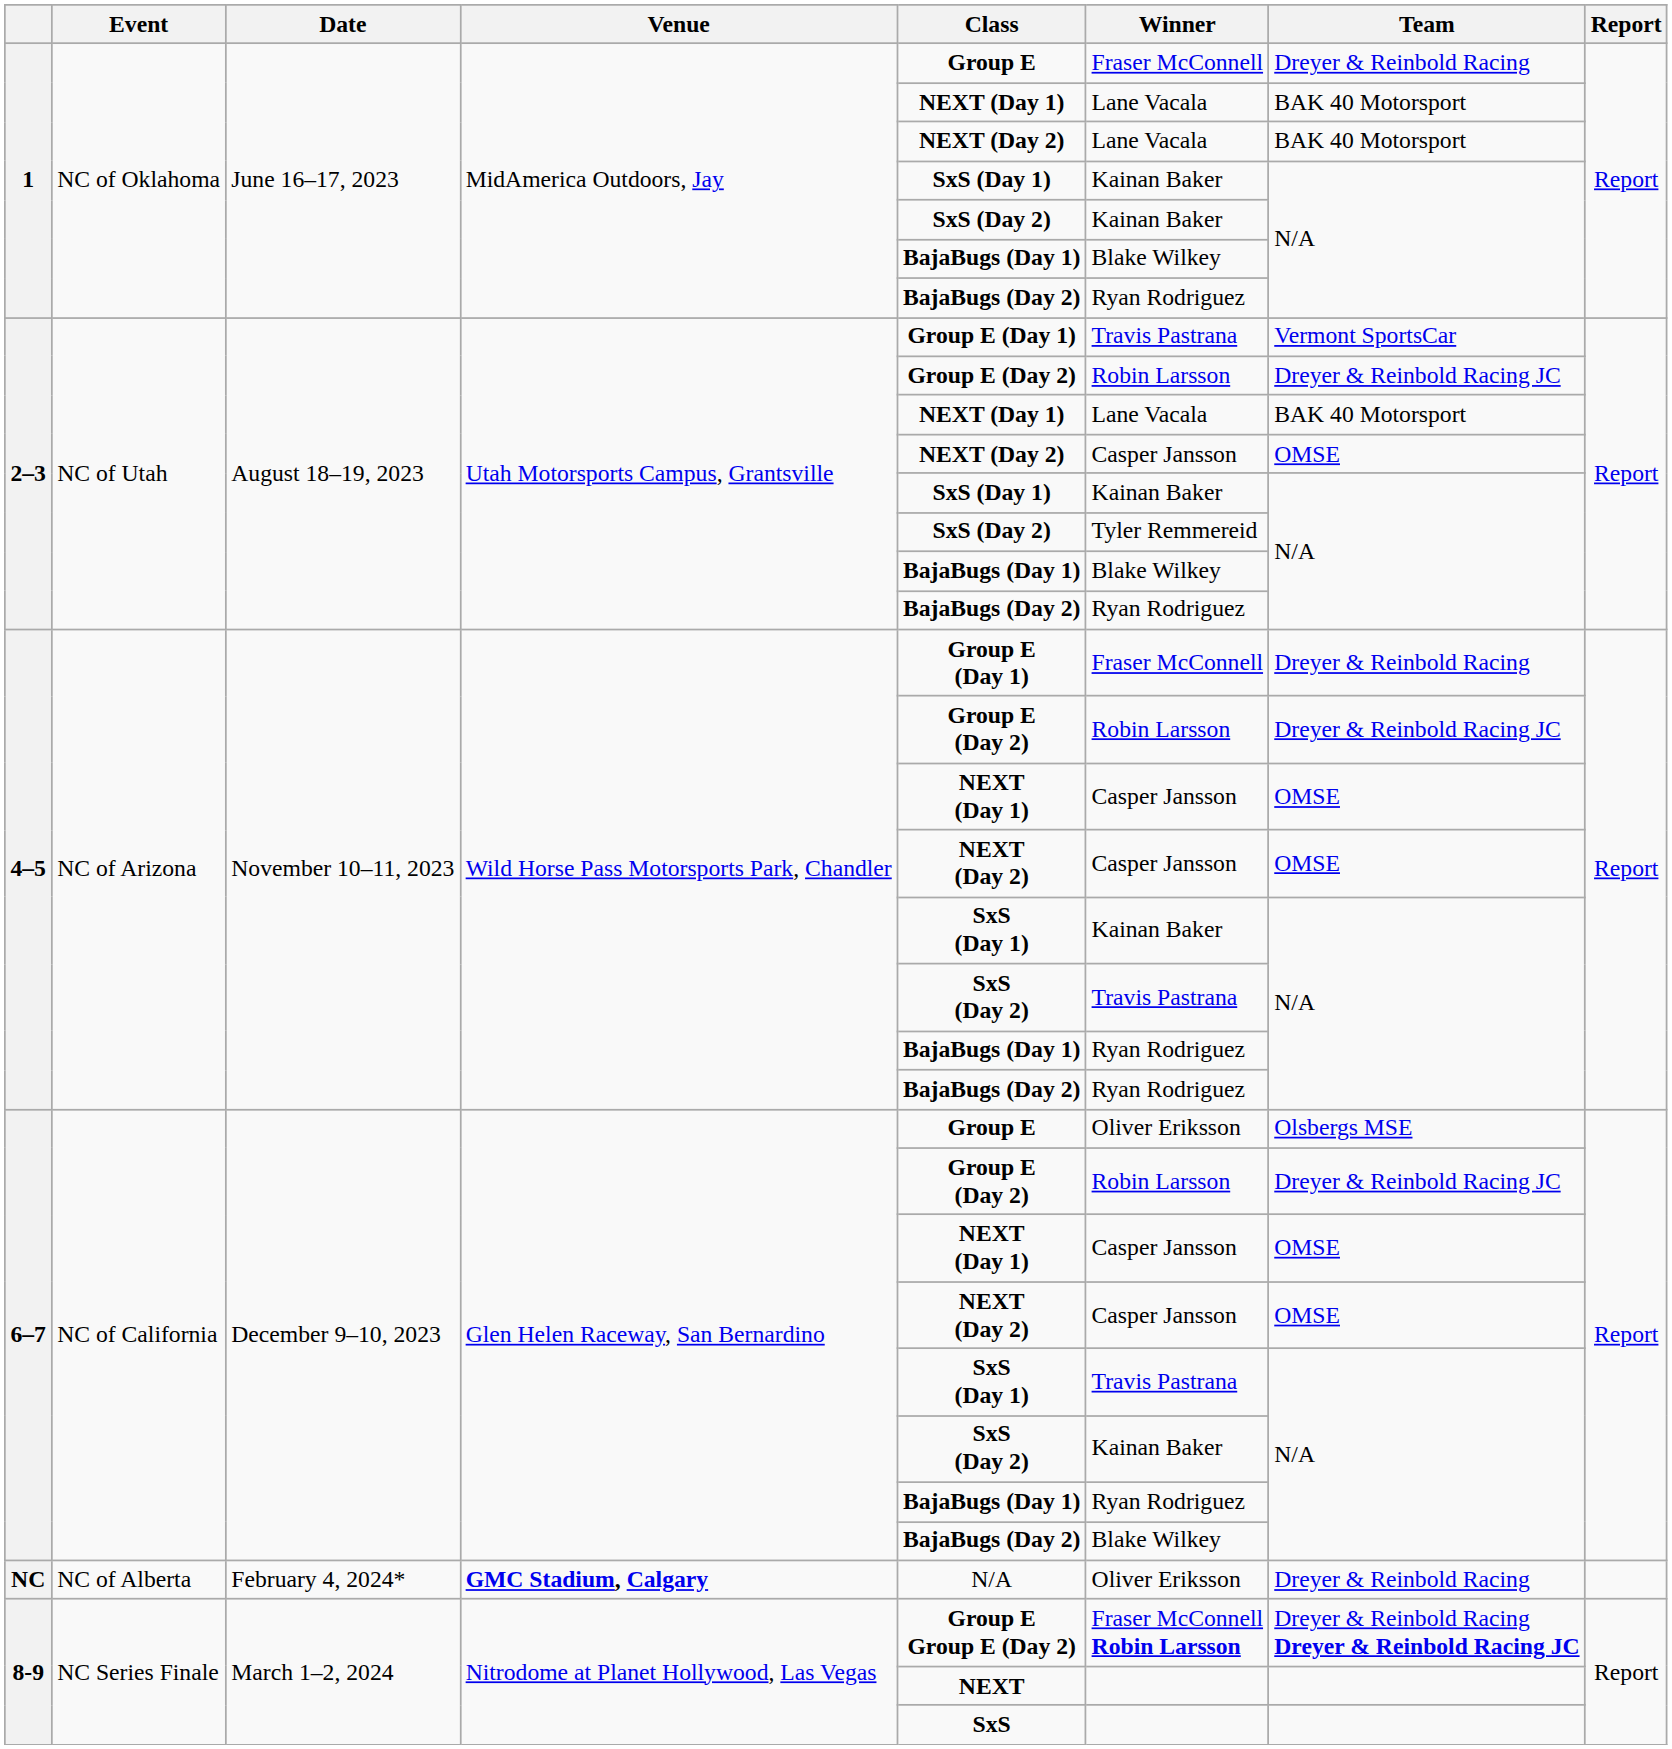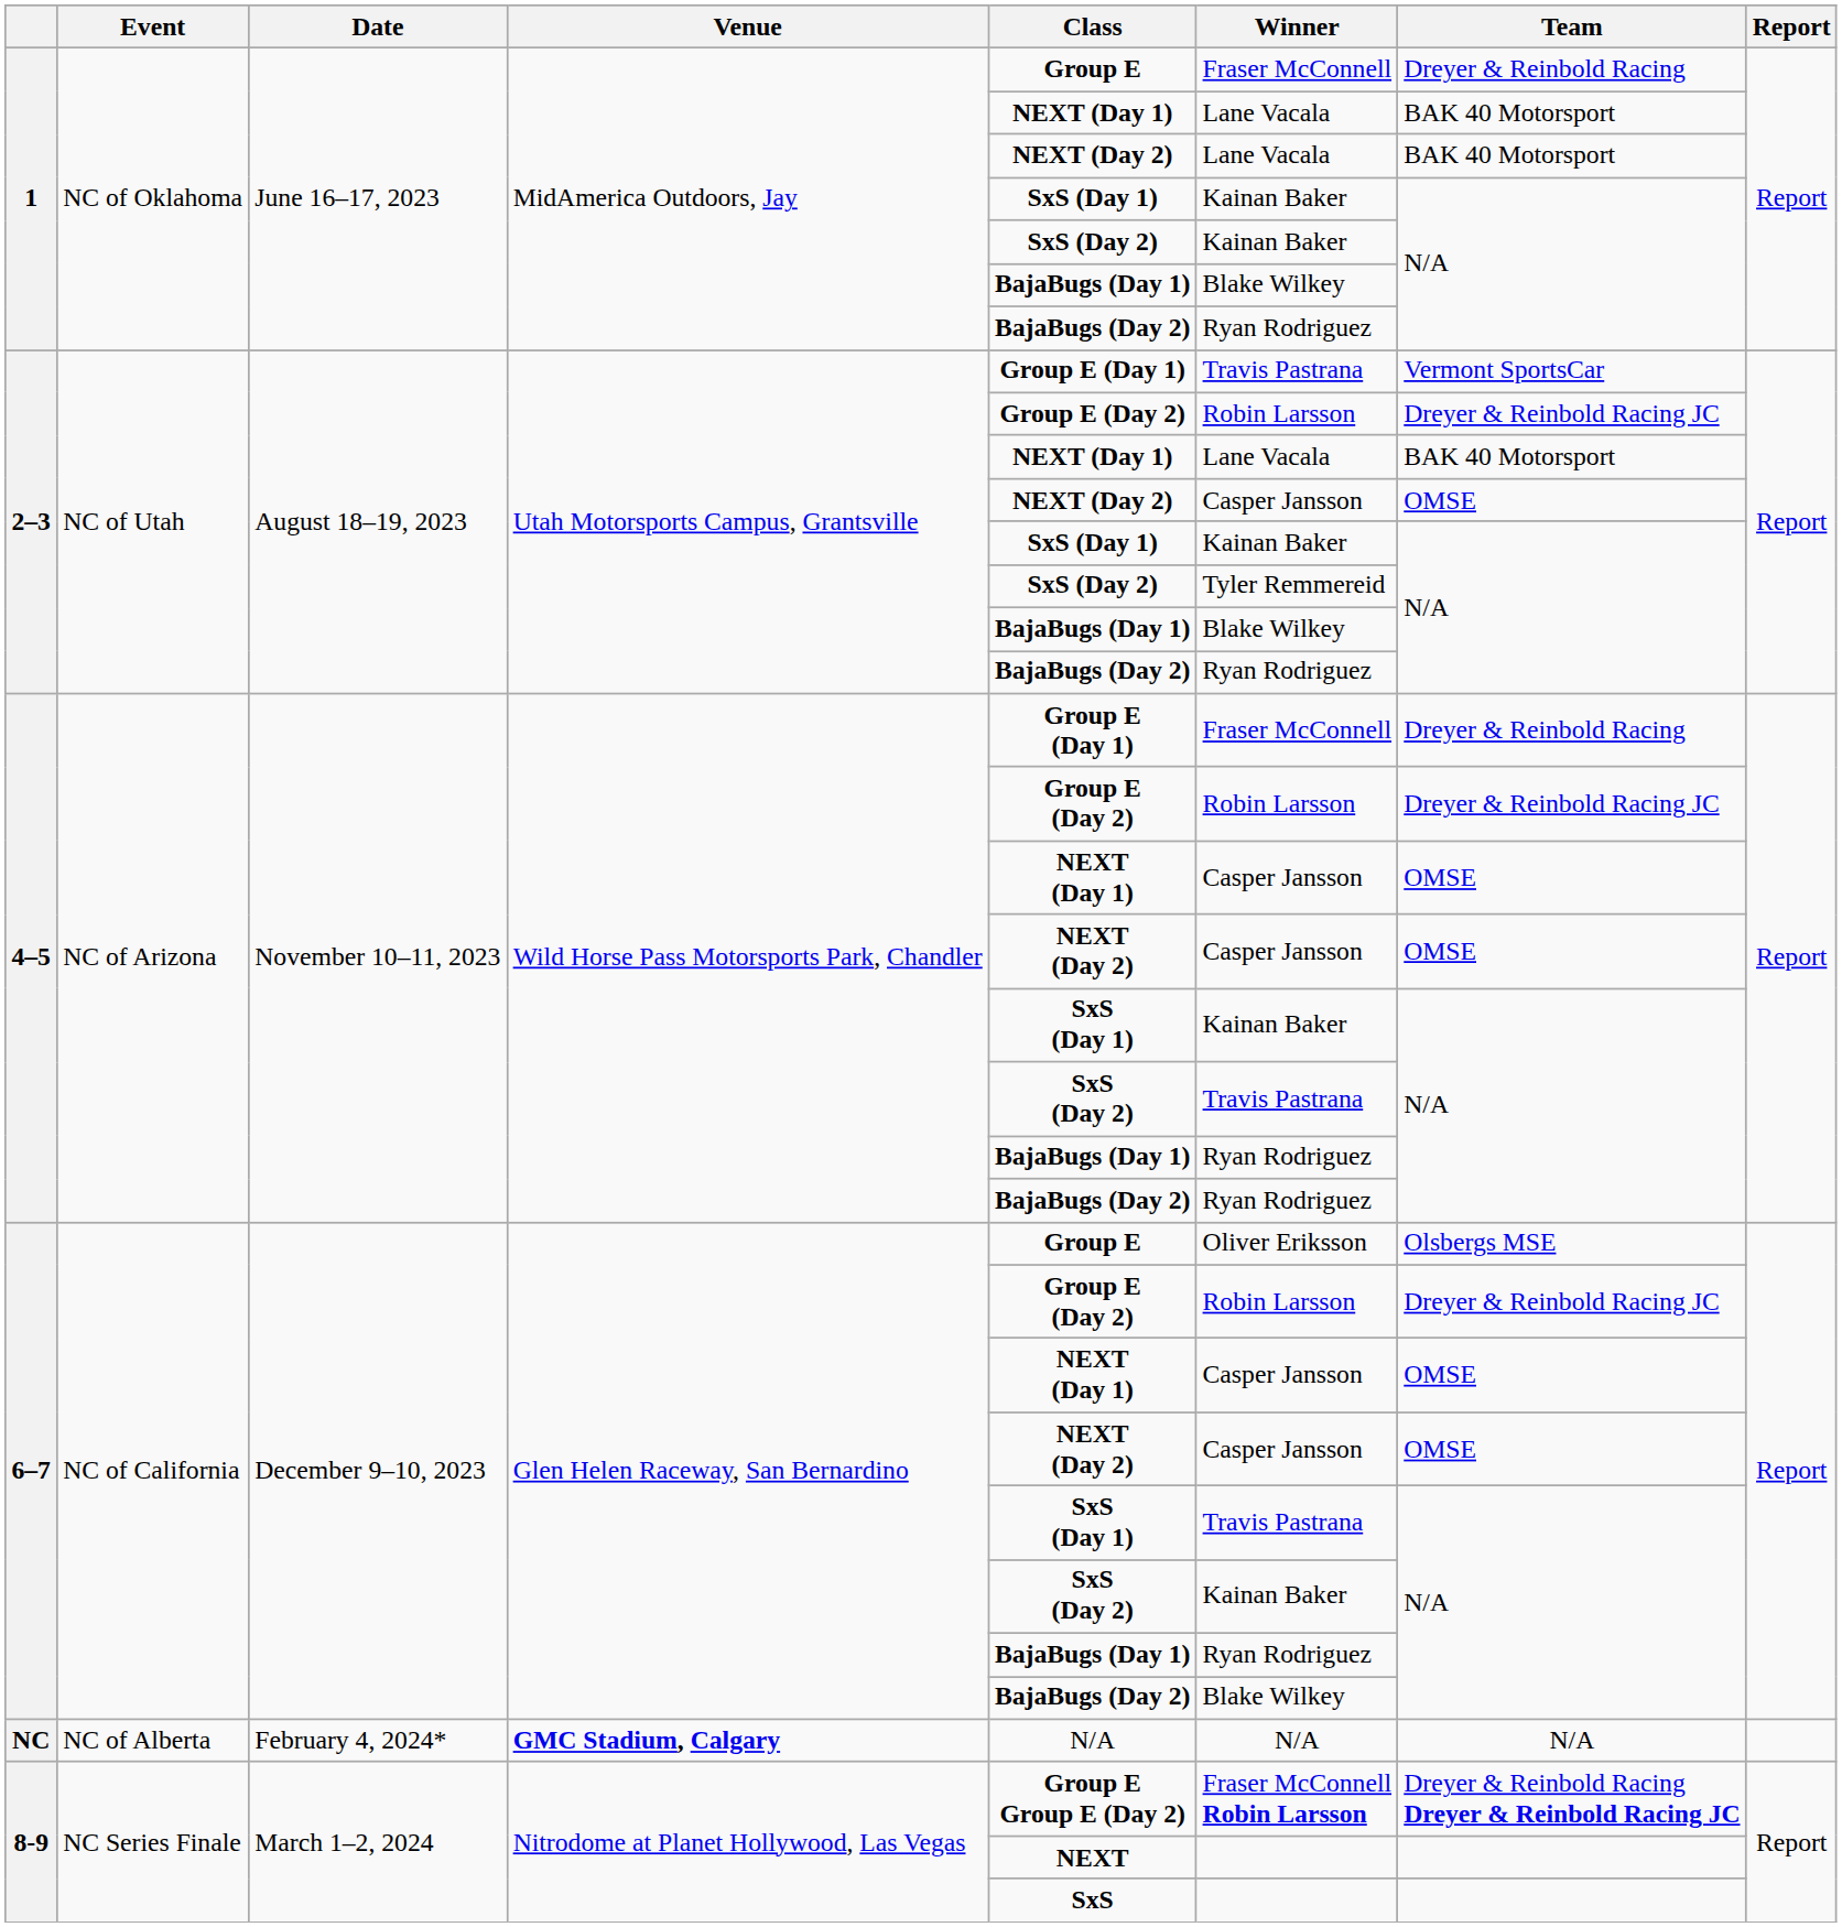 <table class="wikitable" style="font-size:85%;">
 <tr>
 <th></th>
 <th>Event</th>
 <th>Date</th>
 <th>Venue</th>
 <th>Class</th>
 <th>Winner</th>
 <th>Team</th>
 <th>Report</th>
 </tr>
 <tr>
 <th rowspan="7">1</th>
 <td rowspan="7"> NC of Oklahoma</td>
 <td rowspan="7">June 16–17, 2023</td>
 <td rowspan="7">MidAmerica Outdoors, <a href='#'>Jay</a></td>
 <td align="center"><strong><span>Group E</span></strong></td>
 <td> <a href='#'>Fraser McConnell</a></td>
 <td> <a href='#'>Dreyer & Reinbold Racing</a></td>
 <td rowspan="7" align="center"><a href='#'>Report</a></td>
 </tr>
 <tr>
 <td align="center"><strong><span>NEXT (Day 1)</span></strong></td>
 <td> Lane Vacala</td>
 <td> BAK 40 Motorsport</td>
 </tr>
 <tr>
 <td align="center"><strong><span>NEXT (Day 2)</span></strong></td>
 <td> Lane Vacala</td>
 <td> BAK 40 Motorsport</td>
 </tr>
 <tr>
 <td align="center"><strong><span>SxS (Day 1)</span></strong></td>
 <td> Kainan Baker</td>
 <td rowspan="4">N/A</td>
 </tr>
 <tr>
 <td align="center"><strong><span>SxS (Day 2)</span></strong></td>
 <td> Kainan Baker</td>
 </tr>
 <tr>
 <td align="center"><strong><span>BajaBugs (Day 1)</span></strong></td>
 <td> Blake Wilkey</td>
 </tr>
 <tr>
 <td align="center"><strong><span>BajaBugs (Day 2)</span></strong></td>
 <td> Ryan Rodriguez</td>
 </tr>
 <tr>
 <th rowspan="8">2–3</th>
 <td rowspan="8"> NC of Utah</td>
 <td rowspan="8">August 18–19, 2023</td>
 <td rowspan="8"><a href='#'>Utah Motorsports Campus</a>, <a href='#'>Grantsville</a></td>
 <td align="center"><strong><span>Group E (Day 1)</span></strong></td>
 <td> <a href='#'>Travis Pastrana</a></td>
 <td> <a href='#'>Vermont SportsCar</a></td>
 <td rowspan="8" align="center"><a href='#'>Report</a></td>
 </tr>
 <tr>
 <td align="center"><strong><span>Group E (Day 2)</span></strong></td>
 <td> <a href='#'>Robin Larsson</a></td>
 <td> <a href='#'>Dreyer & Reinbold Racing JC</a></td>
 </tr>
 <tr>
 <td align="center"><strong><span>NEXT (Day 1)</span></strong></td>
 <td> Lane Vacala</td>
 <td> BAK 40 Motorsport</td>
 </tr>
 <tr>
 <td align="center"><strong><span>NEXT (Day 2)</span></strong></td>
 <td> Casper Jansson</td>
 <td> <a href='#'>OMSE</a></td>
 </tr>
 <tr>
 <td align="center"><strong><span>SxS (Day 1)</span></strong></td>
 <td> Kainan Baker</td>
 <td rowspan="4">N/A</td>
 </tr>
 <tr>
 <td align="center"><strong><span>SxS (Day 2)</span></strong></td>
 <td> Tyler Remmereid</td>
 </tr>
 <tr>
 <td align="center"><strong><span>BajaBugs (Day 1)</span></strong></td>
 <td> Blake Wilkey</td>
 </tr>
 <tr>
 <td align="center"><strong><span>BajaBugs (Day 2)</span></strong></td>
 <td> Ryan Rodriguez</td>
 </tr>
 <tr>
 <th rowspan="8">4–5</th>
 <td rowspan="8"> NC of Arizona</td>
 <td rowspan="8">November 10–11, 2023</td>
 <td rowspan="8"><a href='#'>Wild Horse Pass Motorsports Park</a>, <a href='#'>Chandler</a></td>
 <td align="center"><strong><span>Group E<br>(Day 1)</span></strong></td>
 <td> <a href='#'>Fraser McConnell</a></td>
 <td> <a href='#'>Dreyer & Reinbold Racing</a></td>
 <td rowspan="8" align="center"><a href='#'>Report</a></td>
 </tr>
 <tr>
 <td align="center"><strong><span>Group E<br>(Day 2)</span></strong></td>
 <td> <a href='#'>Robin Larsson</a></td>
 <td> <a href='#'>Dreyer & Reinbold Racing JC</a></td>
 </tr>
 <tr>
 <td align="center"><strong><span>NEXT<br>(Day 1)</span></strong></td>
 <td> Casper Jansson</td>
 <td> <a href='#'>OMSE</a></td>
 </tr>
 <tr>
 <td align="center"><strong><span>NEXT<br>(Day 2)</span></strong></td>
 <td> Casper Jansson</td>
 <td> <a href='#'>OMSE</a></td>
 </tr>
 <tr>
 <td align="center"><strong><span>SxS<br>(Day 1)</span></strong></td>
 <td> Kainan Baker</td>
 <td rowspan="4">N/A</td>
 </tr>
 <tr>
 <td align="center"><strong><span>SxS<br>(Day 2)</span></strong></td>
 <td> <a href='#'>Travis Pastrana</a></td>
 </tr>
 <tr>
 <td align="center"><strong><span>BajaBugs (Day 1)</span></strong></td>
 <td> Ryan Rodriguez</td>
 </tr>
 <tr>
 <td align="center"><strong><span>BajaBugs (Day 2)</span></strong></td>
 <td> Ryan Rodriguez</td>
 </tr>
 <tr>
 <th rowspan="8">6–7</th>
 <td rowspan="8"> NC of California</td>
 <td rowspan="8">December 9–10, 2023</td>
 <td rowspan="8"><a href='#'>Glen Helen Raceway</a>, <a href='#'>San Bernardino</a></td>
 <td align="center"><strong><span>Group E</span></strong></td>
 <td> Oliver Eriksson</td>
 <td> <a href='#'>Olsbergs MSE</a></td>
 <td rowspan="8" align="center"><a href='#'>Report</a></td>
 </tr>
 <tr>
 <td align="center"><strong><span>Group E<br>(Day 2)</span></strong></td>
 <td> <a href='#'>Robin Larsson</a></td>
 <td> <a href='#'>Dreyer & Reinbold Racing JC</a></td>
 </tr>
 <tr>
 <td align="center"><strong><span>NEXT<br>(Day 1)</span></strong></td>
 <td> Casper Jansson</td>
 <td> <a href='#'>OMSE</a></td>
 </tr>
 <tr>
 <td align="center"><strong><span>NEXT<br>(Day 2)</span></strong></td>
 <td> Casper Jansson</td>
 <td> <a href='#'>OMSE</a></td>
 </tr>
 <tr>
 <td align="center"><strong><span>SxS<br>(Day 1)</span></strong></td>
 <td> <a href='#'>Travis Pastrana</a></td>
 <td rowspan="4">N/A</td>
 </tr>
 <tr>
 <td align="center"><strong><span>SxS<br>(Day 2)</span></strong></td>
 <td> Kainan Baker</td>
 </tr>
 <tr>
 <td align="center"><strong><span>BajaBugs (Day 1)</span></strong></td>
 <td> Ryan Rodriguez</td>
 </tr>
 <tr>
 <td align="center"><strong><span>BajaBugs (Day 2)</span></strong></td>
 <td> Blake Wilkey</td>
 </tr>
 <tr>
 <th rowspan="1">NC</th>
 <td rowspan="1"> NC of Alberta</td>
 <td rowspan="1">February 4, 2024*</td>
 <td rowspan="1"><strong><a href='#'>GMC Stadium</a>, <a href='#'>Calgary</a></strong></td>
 <td align="center">N/A</td>
-<td> Oliver Eriksson</td>
-<td> <a href='#'>Dreyer & Reinbold Racing</a></td>
+<td align="center">N/A</td>
+<td align="center">N/A</td>
 </tr>
 <tr>
 <th rowspan="3">8-9</th>
 <td rowspan="3"> NC Series Finale</td>
 <td rowspan="3">March 1–2, 2024</td>
 <td rowspan="3"><a href='#'>Nitrodome at Planet Hollywood</a>, <a href='#'>Las Vegas</a></td>
 <td align="center"><strong><span>Group E</span></strong><br><strong><span>Group E (Day 2)</span></strong></td>
 <td> <a href='#'>Fraser McConnell</a><br><strong> <a href='#'>Robin Larsson</a></strong></td>
 <td> <a href='#'>Dreyer & Reinbold Racing</a><br><strong> <a href='#'>Dreyer & Reinbold Racing JC</a></strong></td>
 <td rowspan="3" align="center">Report</td>
 </tr>
 <tr>
 <td align="center"><strong><span>NEXT</span></strong></td>
 <td></td>
 <td></td>
 </tr>
 <tr>
 <td align="center"><strong><span>SxS</span></strong></td>
 <td></td>
 <td></td>
 </tr>
 </table>
